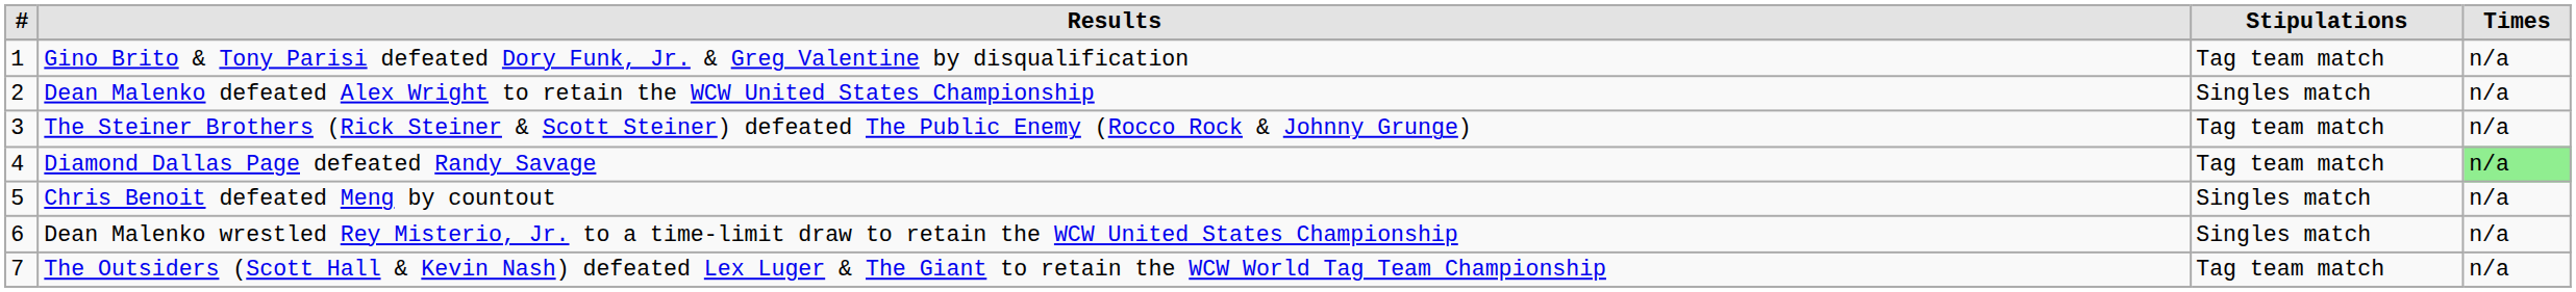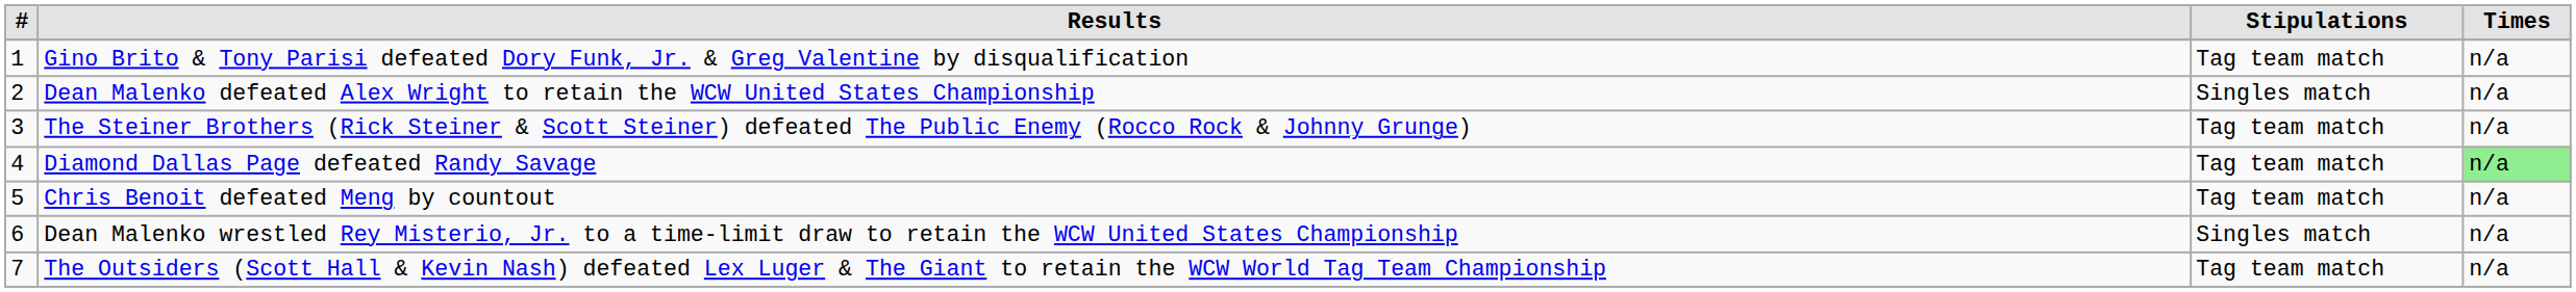 <table style="font-size: 85%; text-align: left;" class="wikitable sortable" width="100%">
 <tr>
 <th style="border-style: none none solid solid; background: #e3e3e3"><strong>#</strong></th>
 <th style="border-style: none none solid solid; background: #e3e3e3"><strong>Results</strong></th>
 <th style="border-style: none none solid solid; background: #e3e3e3"><strong>Stipulations</strong></th>
 <th style="border-style: none none solid solid; background: #e3e3e3"><strong>Times</strong></th>
 </tr>
 <tr>
 </tr>
 <tr>
 <td>1</td>
 <td><a href='#'>Gino Brito</a> & <a href='#'>Tony Parisi</a> defeated <a href='#'>Dory Funk, Jr.</a> & <a href='#'>Greg Valentine</a> by disqualification</td>
 <td>Tag team match</td>
 <td>n/a</td>
 </tr>
 <tr>
 <td>2</td>
 <td><a href='#'>Dean Malenko</a> defeated <a href='#'>Alex Wright</a> to retain the <a href='#'>WCW United States Championship</a></td>
 <td>Singles match</td>
 <td>n/a</td>
 </tr>
 <tr>
 <td>3</td>
 <td><a href='#'>The Steiner Brothers</a> (<a href='#'>Rick Steiner</a> & <a href='#'>Scott Steiner</a>) defeated <a href='#'>The Public Enemy</a> (<a href='#'>Rocco Rock</a> & <a href='#'>Johnny Grunge</a>)</td>
 <td>Tag team match</td>
 <td>n/a</td>
 </tr>
 <tr>
 <td>4</td>
 <td><a href='#'>Diamond Dallas Page</a> defeated <a href='#'>Randy Savage</a></td>
 <td>Tag team match</td>
 <td style="background: lightgreen;">n/a</td>
 </tr>
 <tr>
 <td>5</td>
 <td><a href='#'>Chris Benoit</a> defeated <a href='#'>Meng</a> by countout</td>
-<td>Singles match</td>
+<td>Tag team match</td>
 <td>n/a</td>
 </tr>
 <tr>
 <td>6</td>
 <td>Dean Malenko wrestled <a href='#'>Rey Misterio, Jr.</a> to a time-limit draw to retain the <a href='#'>WCW United States Championship</a></td>
 <td>Singles match</td>
 <td>n/a</td>
 </tr>
 <tr>
 <td>7</td>
 <td><a href='#'>The Outsiders</a> (<a href='#'>Scott Hall</a> & <a href='#'>Kevin Nash</a>) defeated <a href='#'>Lex Luger</a> & <a href='#'>The Giant</a> to retain the <a href='#'>WCW World Tag Team Championship</a></td>
 <td>Tag team match</td>
 <td>n/a</td>
 </tr>
 </table>
